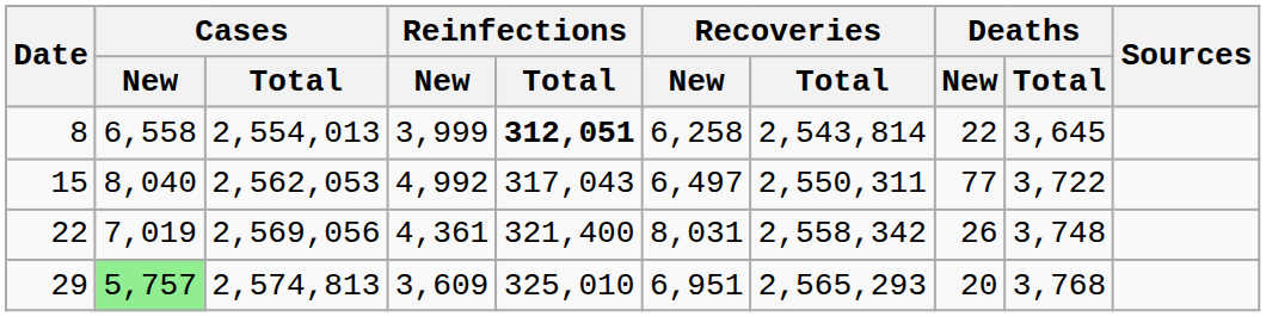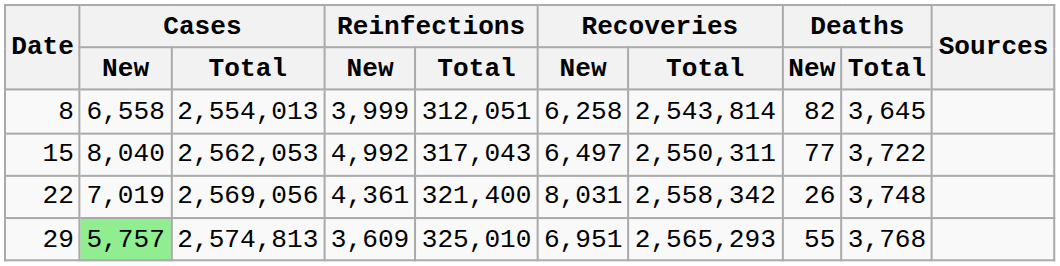 <table class="wikitable sortable mw-collapsible mw-collapsed sticky-header-multi sort-under" style="text-align:right;">
 <tr>
 <th rowspan=2>Date</th>
 <th colspan=2>Cases</th>
 <th colspan=2>Reinfections</th>
 <th colspan=2>Recoveries</th>
 <th colspan=2>Deaths</th>
 <th rowspan=2 class="unsortable">Sources</th>
 </tr>
 <tr>
 <th>New</th>
 <th>Total</th>
 <th>New</th>
 <th>Total</th>
 <th>New</th>
 <th>Total</th>
 <th>New</th>
 <th>Total</th>
 </tr>
 <tr>
 <td>8</td>
 <td>6,558</td>
 <td>2,554,013</td>
 <td>3,999</td>
-<td><strong>312,051</strong></td>
+<td>312,051</td>
 <td>6,258</td>
 <td>2,543,814</td>
-<td>22</td>
+<td>82</td>
 <td>3,645</td>
 <td></td>
 </tr>
 <tr>
 <td>15</td>
 <td>8,040</td>
 <td>2,562,053</td>
 <td>4,992</td>
 <td>317,043</td>
 <td>6,497</td>
 <td>2,550,311</td>
 <td>77</td>
 <td>3,722</td>
 <td></td>
 </tr>
 <tr>
 <td>22</td>
 <td>7,019</td>
 <td>2,569,056</td>
 <td>4,361</td>
 <td>321,400</td>
 <td>8,031</td>
 <td>2,558,342</td>
 <td>26</td>
 <td>3,748</td>
 <td></td>
 </tr>
 <tr>
 <td>29</td>
 <td style="background: lightgreen;">5,757</td>
 <td>2,574,813</td>
 <td>3,609</td>
 <td>325,010</td>
 <td>6,951</td>
 <td>2,565,293</td>
-<td>20</td>
+<td>55</td>
 <td>3,768</td>
 <td></td>
 </tr>
 </table>
